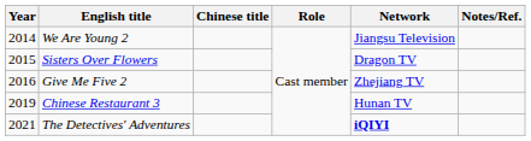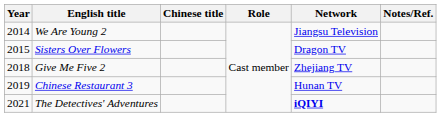 <table class="wikitable">
 <tr>
 <th>Year</th>
 <th>English title</th>
 <th>Chinese title</th>
 <th>Role</th>
 <th>Network</th>
 <th>Notes/Ref.</th>
 </tr>
 <tr>
 <td>2014</td>
 <td><em>We Are Young 2</em></td>
 <td></td>
 <td rowspan="5">Cast member</td>
 <td><a href='#'>Jiangsu Television</a></td>
 <td></td>
 </tr>
 <tr>
 <td>2015</td>
 <td><em><a href='#'>Sisters Over Flowers</a></em></td>
 <td></td>
 <td><a href='#'>Dragon TV</a></td>
 <td></td>
 </tr>
 <tr>
-<td>2016</td>
+<td>2018</td>
 <td><em>Give Me Five 2</em></td>
 <td></td>
 <td><a href='#'>Zhejiang TV</a></td>
 <td></td>
 </tr>
 <tr>
 <td>2019</td>
 <td><em><a href='#'>Chinese Restaurant 3</a></em></td>
 <td></td>
 <td><a href='#'>Hunan TV</a></td>
 <td></td>
 </tr>
 <tr>
 <td>2021</td>
 <td><em>The Detectives' Adventures</em></td>
 <td></td>
 <td><strong><a href='#'>iQIYI</a></strong></td>
 <td></td>
 </tr>
 </table>
